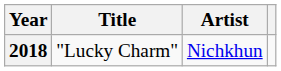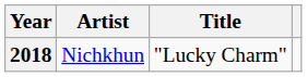 <table class="wikitable plainrowheaders">
 <tr>
 <th scope="col">Year</th>
+<th scope="col">Artist</th>
 <th scope="col">Title</th>
-<th scope="col">Artist</th>
 <th scope="col" class="unsortable"></th>
 </tr>
 <tr>
 <th scope="row">2018</th>
+<td><a href='#'>Nichkhun</a></td>
 <td>"Lucky Charm"</td>
-<td><a href='#'>Nichkhun</a></td>
 <td style="text-align:center"></td>
 </tr>
 </table>
